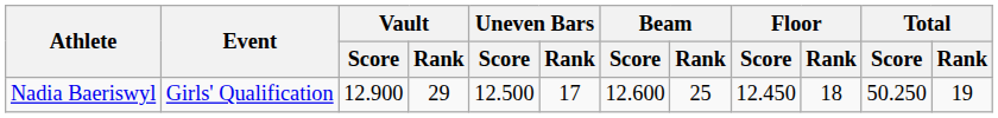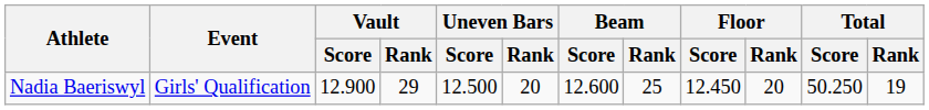 <table class="wikitable" border="1" style="font-size:90%">
 <tr>
 <th rowspan=2>Athlete</th>
 <th rowspan=2>Event</th>
 <th colspan=2>Vault</th>
 <th colspan=2>Uneven Bars</th>
 <th colspan=2>Beam</th>
 <th colspan=2>Floor</th>
 <th colspan=2>Total</th>
 </tr>
 <tr>
 <th>Score</th>
 <th>Rank</th>
 <th>Score</th>
 <th>Rank</th>
 <th>Score</th>
 <th>Rank</th>
 <th>Score</th>
 <th>Rank</th>
 <th>Score</th>
 <th>Rank</th>
 </tr>
 <tr>
 <td rowspan=1><a href='#'>Nadia Baeriswyl</a></td>
 <td><a href='#'>Girls' Qualification</a></td>
 <td align=center>12.900</td>
 <td align=center>29</td>
 <td align=center>12.500</td>
-<td align=center>17</td>
+<td align=center>20</td>
 <td align=center>12.600</td>
 <td align=center>25</td>
 <td align=center>12.450</td>
-<td align=center>18</td>
+<td align=center>20</td>
 <td align=center>50.250</td>
 <td align=center>19</td>
 </tr>
 </table>
